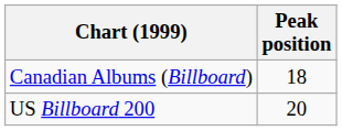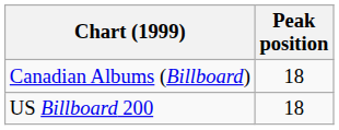 <table class="wikitable">
 <tr>
 <th align="left">Chart (1999)</th>
 <th align="left">Peak<br>position</th>
 </tr>
 <tr>
 <td align="left"><a href='#'>Canadian Albums</a> (<a href='#'><em>Billboard</em></a>)</td>
 <td align="center">18</td>
 </tr>
 <tr>
 <td align="left">US <a href='#'><em>Billboard</em> 200</a></td>
-<td align="center">20</td>
+<td align="center">18</td>
 </tr>
 </table>
